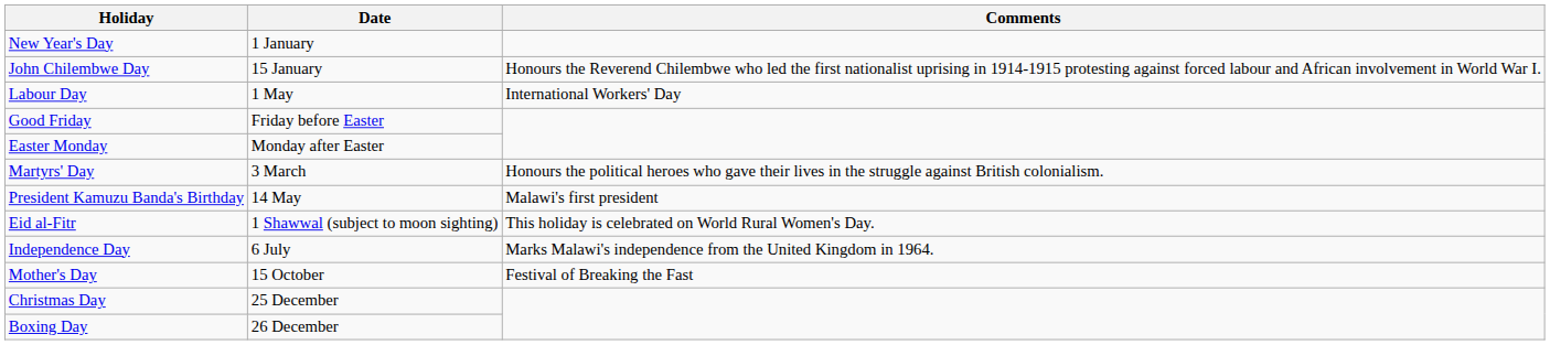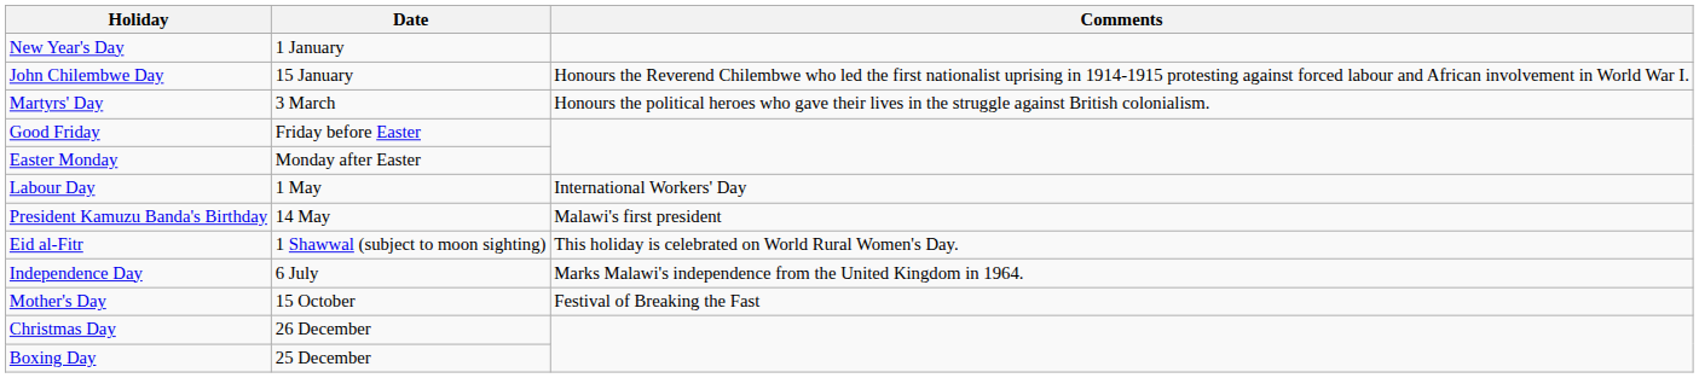 <table class="wikitable sortable">
 <tr>
 <th>Holiday</th>
 <th>Date</th>
 <th>Comments</th>
 </tr>
 <tr>
 <td><a href='#'>New Year's Day</a></td>
 <td>1 January</td>
 </tr>
 <tr>
 <td><a href='#'>John Chilembwe Day</a></td>
 <td>15 January</td>
 <td>Honours the Reverend Chilembwe who led the first nationalist uprising in 1914-1915 protesting against forced labour and African involvement in World War I.</td>
 </tr>
 <tr>
-<td><a href='#'>Labour Day</a></td>
-<td>1 May</td>
-<td>International Workers' Day</td>
+<td><a href='#'>Martyrs' Day</a></td>
+<td>3 March</td>
+<td>Honours the political heroes who gave their lives in the struggle against British colonialism.</td>
 </tr>
 <tr>
 <td><a href='#'>Good Friday</a></td>
 <td>Friday before <a href='#'>Easter</a></td>
 </tr>
 <tr>
 <td><a href='#'>Easter Monday</a></td>
 <td>Monday after Easter</td>
 </tr>
 <tr>
-<td><a href='#'>Martyrs' Day</a></td>
-<td>3 March</td>
-<td>Honours the political heroes who gave their lives in the struggle against British colonialism.</td>
+<td><a href='#'>Labour Day</a></td>
+<td>1 May</td>
+<td>International Workers' Day</td>
 </tr>
 <tr>
 <td><a href='#'>President Kamuzu Banda's Birthday</a></td>
 <td>14 May</td>
 <td>Malawi's first president</td>
 </tr>
 <tr>
 <td><a href='#'>Eid al-Fitr</a></td>
 <td>1 <a href='#'>Shawwal</a> (subject to moon sighting)</td>
 <td>This holiday is celebrated on World Rural Women's Day.</td>
 </tr>
 <tr>
 <td><a href='#'>Independence Day</a></td>
 <td>6 July</td>
 <td>Marks Malawi's independence from the United Kingdom in 1964.</td>
 </tr>
 <tr>
 <td><a href='#'>Mother's Day</a></td>
 <td>15 October</td>
 <td>Festival of Breaking the Fast</td>
 </tr>
 <tr>
 <td><a href='#'>Christmas Day</a></td>
-<td>25 December</td>
+<td>26 December</td>
 </tr>
 <tr>
 <td><a href='#'>Boxing Day</a></td>
-<td>26 December</td>
+<td>25 December</td>
 </tr>
 </table>
